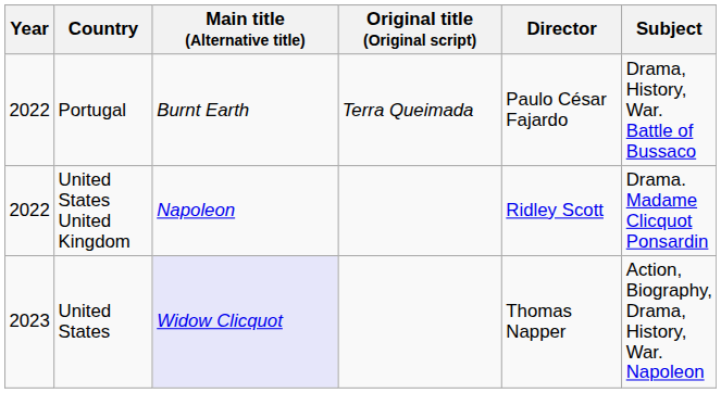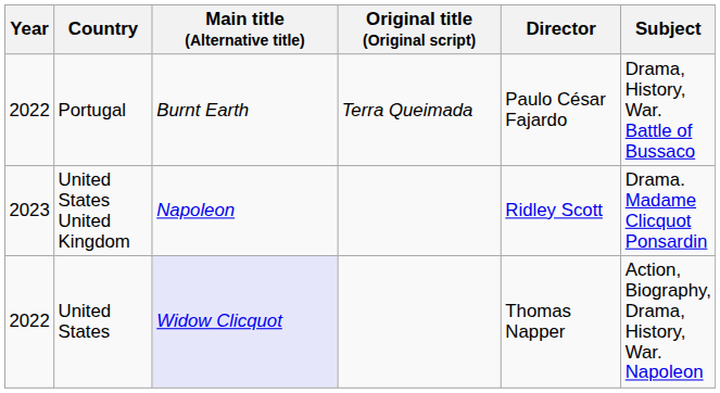 <table class="wikitable sortable" style="width:100%;">
 <tr>
 <th>Year</th>
 <th width= 80>Country</th>
 <th class="unsortable" style="width:160px;">Main title<br><small>(Alternative title)</small></th>
 <th class="unsortable" style="width:140px;">Original title<br><small>(Original script)</small></th>
 <th width=100>Director</th>
 <th class="unsortable">Subject</th>
 </tr>
 <tr>
 <td>2022</td>
 <td>Portugal</td>
 <td><em>Burnt Earth</em></td>
 <td><em>Terra Queimada</em></td>
 <td>Paulo César Fajardo</td>
 <td>Drama, History, War. <a href='#'>Battle of Bussaco</a></td>
 </tr>
 <tr>
-<td>2022</td>
+<td>2023</td>
 <td>United States<br>United Kingdom</td>
 <td><em><a href='#'>Napoleon</a></em></td>
 <td></td>
 <td><a href='#'>Ridley Scott</a></td>
 <td>Drama. <a href='#'>Madame Clicquot Ponsardin</a></td>
 </tr>
 <tr>
-<td>2023</td>
+<td>2022</td>
 <td>United States</td>
 <td style="background: lavender;"><em><a href='#'>Widow Clicquot</a></em></td>
 <td></td>
 <td>Thomas Napper</td>
 <td>Action, Biography, Drama, History, War. <a href='#'>Napoleon</a></td>
 </tr>
 </table>
